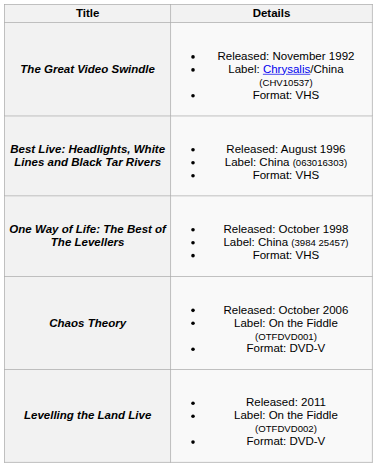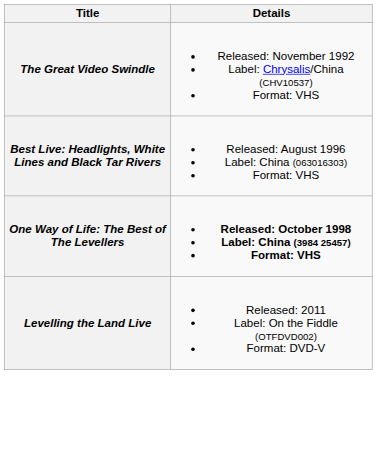 <table class="wikitable plainrowheaders" style="text-align:center;">
 <tr>
 <th scope="col" style="width:14em;">Title</th>
 <th scope="col" style="width:17em;">Details</th>
 </tr>
 <tr>
 <th scope="row"><em>The Great Video Swindle</em></th>
 <td><br><ul><li>Released: November 1992</li><li>Label: <a href='#'>Chrysalis</a>/China <small>(CHV10537)</small></li><li>Format: VHS</li></ul></td>
 </tr>
 <tr>
 <th scope="row"><em>Best Live: Headlights, White Lines and Black Tar Rivers</em></th>
 <td><br><ul><li>Released: August 1996</li><li>Label: China <small>(063016303)</small></li><li>Format: VHS</li></ul></td>
 </tr>
 <tr>
 <th scope="row"><em>One Way of Life: The Best of The Levellers</em></th>
-<td><br><ul><li>Released: October 1998</li><li>Label: China <small>(3984 25457)</small></li><li>Format: VHS</li></ul></td>
-</tr>
-<tr>
-<th scope="row"><em>Chaos Theory</em></th>
-<td><br><ul><li>Released: October 2006</li><li>Label: On the Fiddle <small>(OTFDVD001)</small></li><li>Format: DVD-V</li></ul></td>
+<td><strong><br><ul><li>Released: October 1998</li><li>Label: China <small>(3984 25457)</small></li><li>Format: VHS</li></ul></strong></td>
 </tr>
 <tr>
 <th scope="row"><em>Levelling the Land Live</em></th>
 <td><br><ul><li>Released: 2011</li><li>Label: On the Fiddle <small>(OTFDVD002)</small></li><li>Format: DVD-V</li></ul></td>
 </tr>
 </table>
